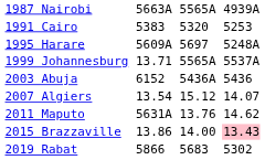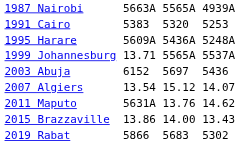 <table>
 <tr valign="top">
 <td><a href='#'>1987 Nairobi</a><br></td>
 <td></td>
 <td>5663A</td>
 <td></td>
 <td>5565A</td>
 <td></td>
 <td>4939A</td>
 </tr>
 <tr valign="top">
 <td><a href='#'>1991 Cairo</a><br></td>
 <td></td>
 <td>5383</td>
 <td></td>
 <td>5320</td>
 <td></td>
 <td>5253</td>
 </tr>
 <tr valign="top">
 <td><a href='#'>1995 Harare</a><br></td>
 <td></td>
 <td>5609A</td>
 <td></td>
-<td>5697</td>
+<td>5436A</td>
 <td></td>
 <td>5248A</td>
 </tr>
 <tr valign="top">
 <td><a href='#'>1999 Johannesburg</a><br></td>
 <td></td>
 <td>13.71</td>
 <td></td>
 <td>5565A</td>
 <td></td>
 <td>5537A</td>
 </tr>
 <tr valign="top">
 <td><a href='#'>2003 Abuja</a><br></td>
 <td></td>
 <td>6152</td>
 <td></td>
-<td>5436A</td>
+<td>5697</td>
 <td></td>
 <td>5436</td>
 </tr>
 <tr valign="top">
 <td><a href='#'>2007 Algiers</a><br></td>
 <td></td>
 <td>13.54</td>
 <td></td>
 <td>15.12</td>
 <td></td>
 <td>14.07</td>
 </tr>
 <tr valign="top">
 <td><a href='#'>2011 Maputo</a><br></td>
 <td></td>
 <td>5631A</td>
 <td></td>
 <td>13.76</td>
 <td></td>
 <td>14.62</td>
 </tr>
 <tr valign="top">
 <td><a href='#'>2015 Brazzaville</a><br></td>
 <td></td>
 <td>13.86</td>
 <td></td>
 <td>14.00</td>
 <td></td>
-<td style="background: pink;">13.43</td>
+<td>13.43</td>
 </tr>
 <tr valign="top">
 <td><a href='#'>2019 Rabat</a><br></td>
 <td></td>
 <td>5866</td>
 <td></td>
 <td>5683</td>
 <td></td>
 <td>5302</td>
 </tr>
 </table>
